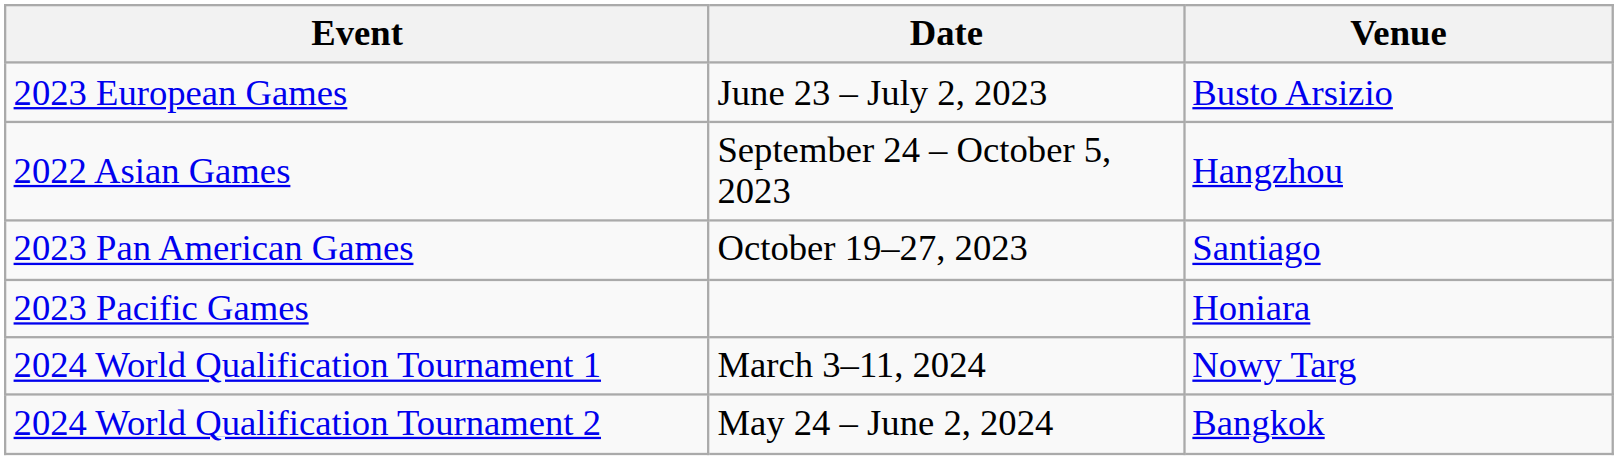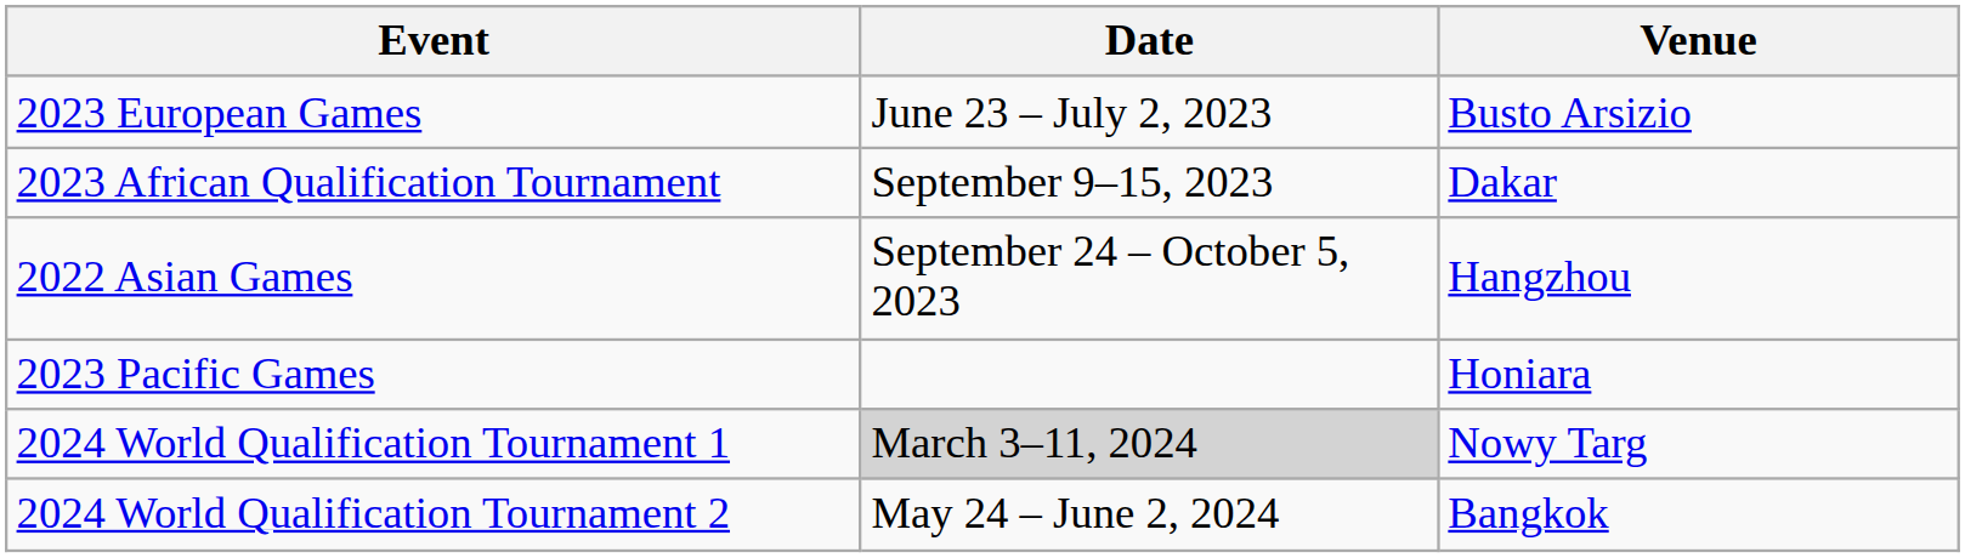 <table class="wikitable">
 <tr>
 <th width=300>Event</th>
 <th width=200>Date</th>
 <th width=180>Venue</th>
 </tr>
 <tr>
 <td><a href='#'>2023 European Games</a></td>
 <td>June 23 – July 2, 2023</td>
 <td> <a href='#'>Busto Arsizio</a></td>
 </tr>
 <tr>
+<td><a href='#'>2023 African Qualification Tournament</a></td>
+<td>September 9–15, 2023</td>
+<td> <a href='#'>Dakar</a></td>
+</tr>
+<tr>
 <td><a href='#'>2022 Asian Games</a></td>
 <td>September 24 – October 5, 2023</td>
 <td> <a href='#'>Hangzhou</a></td>
-</tr>
-<tr>
-<td><a href='#'>2023 Pan American Games</a></td>
-<td>October 19–27, 2023</td>
-<td> <a href='#'>Santiago</a></td>
 </tr>
 <tr>
 <td><a href='#'>2023 Pacific Games</a></td>
 <td></td>
 <td> <a href='#'>Honiara</a></td>
 </tr>
 <tr>
 <td><a href='#'>2024 World Qualification Tournament 1</a></td>
-<td>March 3–11, 2024</td>
+<td style="background: lightgrey;">March 3–11, 2024</td>
 <td> <a href='#'>Nowy Targ</a></td>
 </tr>
 <tr>
 <td><a href='#'>2024 World Qualification Tournament 2</a></td>
 <td>May 24 – June 2, 2024</td>
 <td> <a href='#'>Bangkok</a></td>
 </tr>
 </table>
